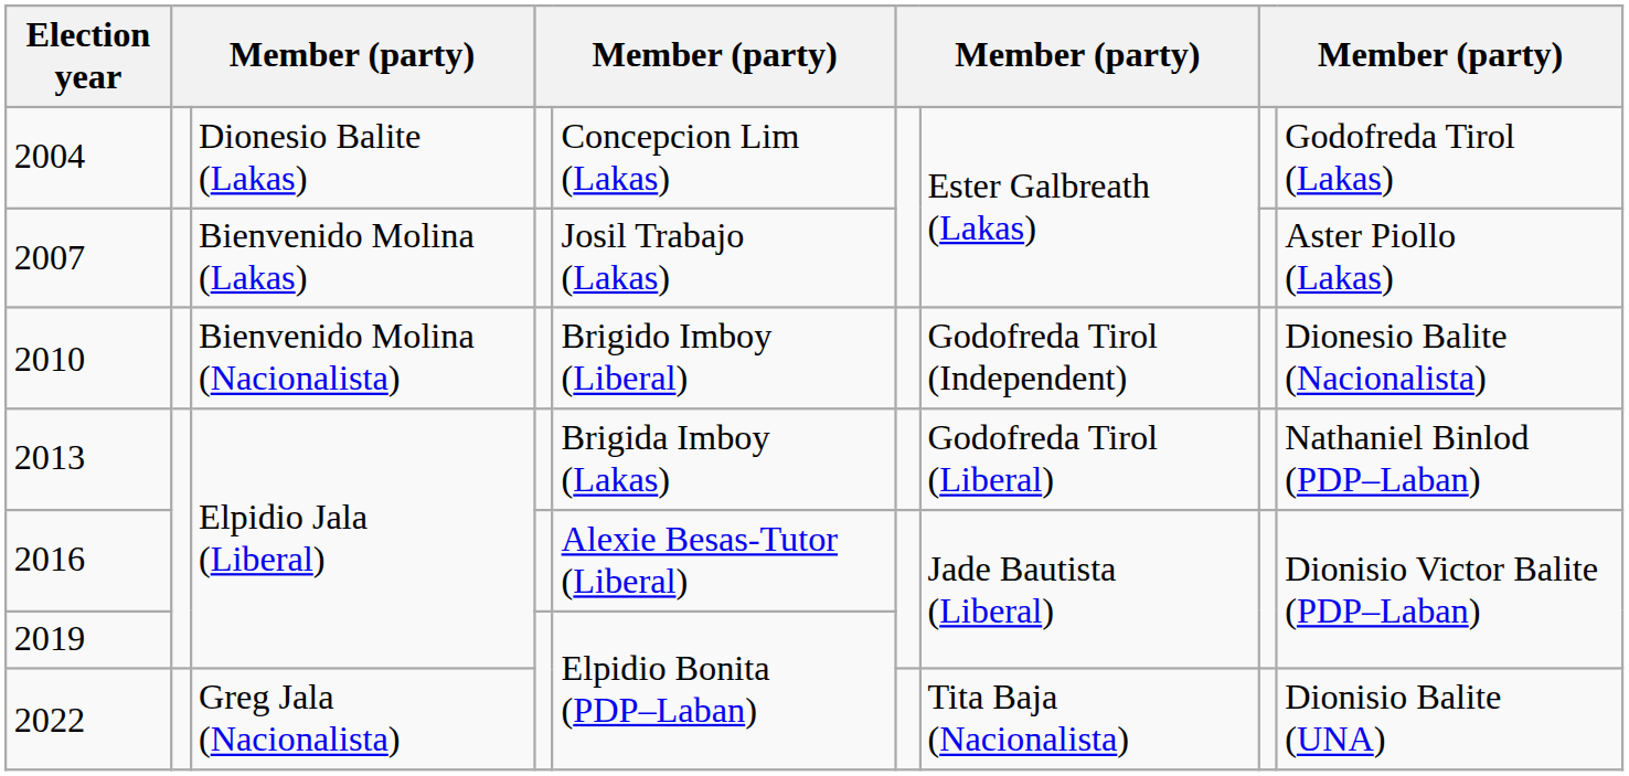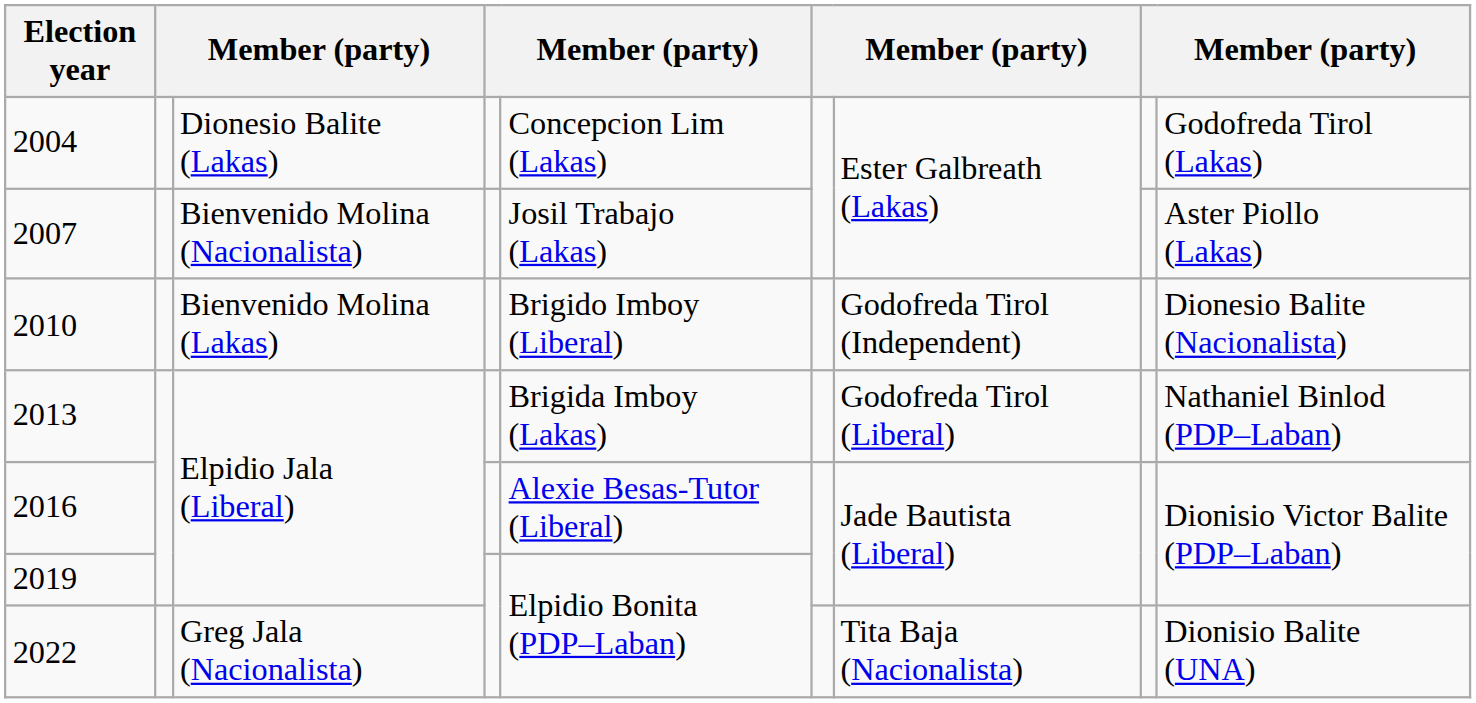 <table class=wikitable style="font-size:90%">
 <tr>
 <th width=60px>Election<br>year</th>
 <th colspan=2 width=140px>Member (party)</th>
 <th colspan=2 width=140px>Member (party)</th>
 <th colspan=2 width=140px>Member (party)</th>
 <th colspan=2 width=140px>Member (party)</th>
 </tr>
 <tr>
 <td>2004</td>
 <td bgcolor=></td>
 <td>Dionesio Balite<br>(<a href='#'>Lakas</a>)</td>
 <td bgcolor=></td>
 <td>Concepcion Lim<br>(<a href='#'>Lakas</a>)</td>
 <td rowspan=2 bgcolor=></td>
 <td rowspan=2>Ester Galbreath<br>(<a href='#'>Lakas</a>)</td>
 <td bgcolor=></td>
 <td>Godofreda Tirol<br>(<a href='#'>Lakas</a>)</td>
 </tr>
 <tr>
 <td>2007</td>
 <td bgcolor=></td>
-<td>Bienvenido Molina<br>(<a href='#'>Lakas</a>)</td>
+<td>Bienvenido Molina<br>(<a href='#'>Nacionalista</a>)</td>
 <td bgcolor=></td>
 <td>Josil Trabajo<br>(<a href='#'>Lakas</a>)</td>
 <td bgcolor=></td>
 <td>Aster Piollo<br>(<a href='#'>Lakas</a>)</td>
 </tr>
 <tr>
 <td>2010</td>
 <td bgcolor=></td>
-<td>Bienvenido Molina<br>(<a href='#'>Nacionalista</a>)</td>
+<td>Bienvenido Molina<br>(<a href='#'>Lakas</a>)</td>
 <td bgcolor=></td>
 <td>Brigido Imboy<br>(<a href='#'>Liberal</a>)</td>
 <td bgcolor=></td>
 <td>Godofreda Tirol<br>(Independent)</td>
 <td bgcolor=></td>
 <td>Dionesio Balite<br>(<a href='#'>Nacionalista</a>)</td>
 </tr>
 <tr>
 <td>2013</td>
 <td rowspan=3 bgcolor=></td>
 <td rowspan=3>Elpidio Jala<br>(<a href='#'>Liberal</a>)</td>
 <td bgcolor=></td>
 <td>Brigida Imboy<br>(<a href='#'>Lakas</a>)</td>
 <td bgcolor=></td>
 <td>Godofreda Tirol<br>(<a href='#'>Liberal</a>)</td>
 <td bgcolor=></td>
 <td>Nathaniel Binlod<br>(<a href='#'>PDP–Laban</a>)</td>
 </tr>
 <tr>
 <td>2016</td>
 <td bgcolor=></td>
 <td><a href='#'>Alexie Besas-Tutor</a><br>(<a href='#'>Liberal</a>)</td>
 <td rowspan=2 bgcolor=></td>
 <td rowspan=2>Jade Bautista<br>(<a href='#'>Liberal</a>)</td>
 <td rowspan=2 bgcolor=></td>
 <td rowspan=2>Dionisio Victor Balite<br>(<a href='#'>PDP–Laban</a>)</td>
 </tr>
 <tr>
 <td>2019</td>
 <td rowspan=2 bgcolor=></td>
 <td rowspan=2>Elpidio Bonita<br>(<a href='#'>PDP–Laban</a>)</td>
 </tr>
 <tr>
 <td>2022</td>
 <td bgcolor=></td>
 <td>Greg Jala<br>(<a href='#'>Nacionalista</a>)</td>
 <td bgcolor=></td>
 <td>Tita Baja<br>(<a href='#'>Nacionalista</a>)</td>
 <td bgcolor=></td>
 <td>Dionisio Balite<br>(<a href='#'>UNA</a>)</td>
 </tr>
 </table>
